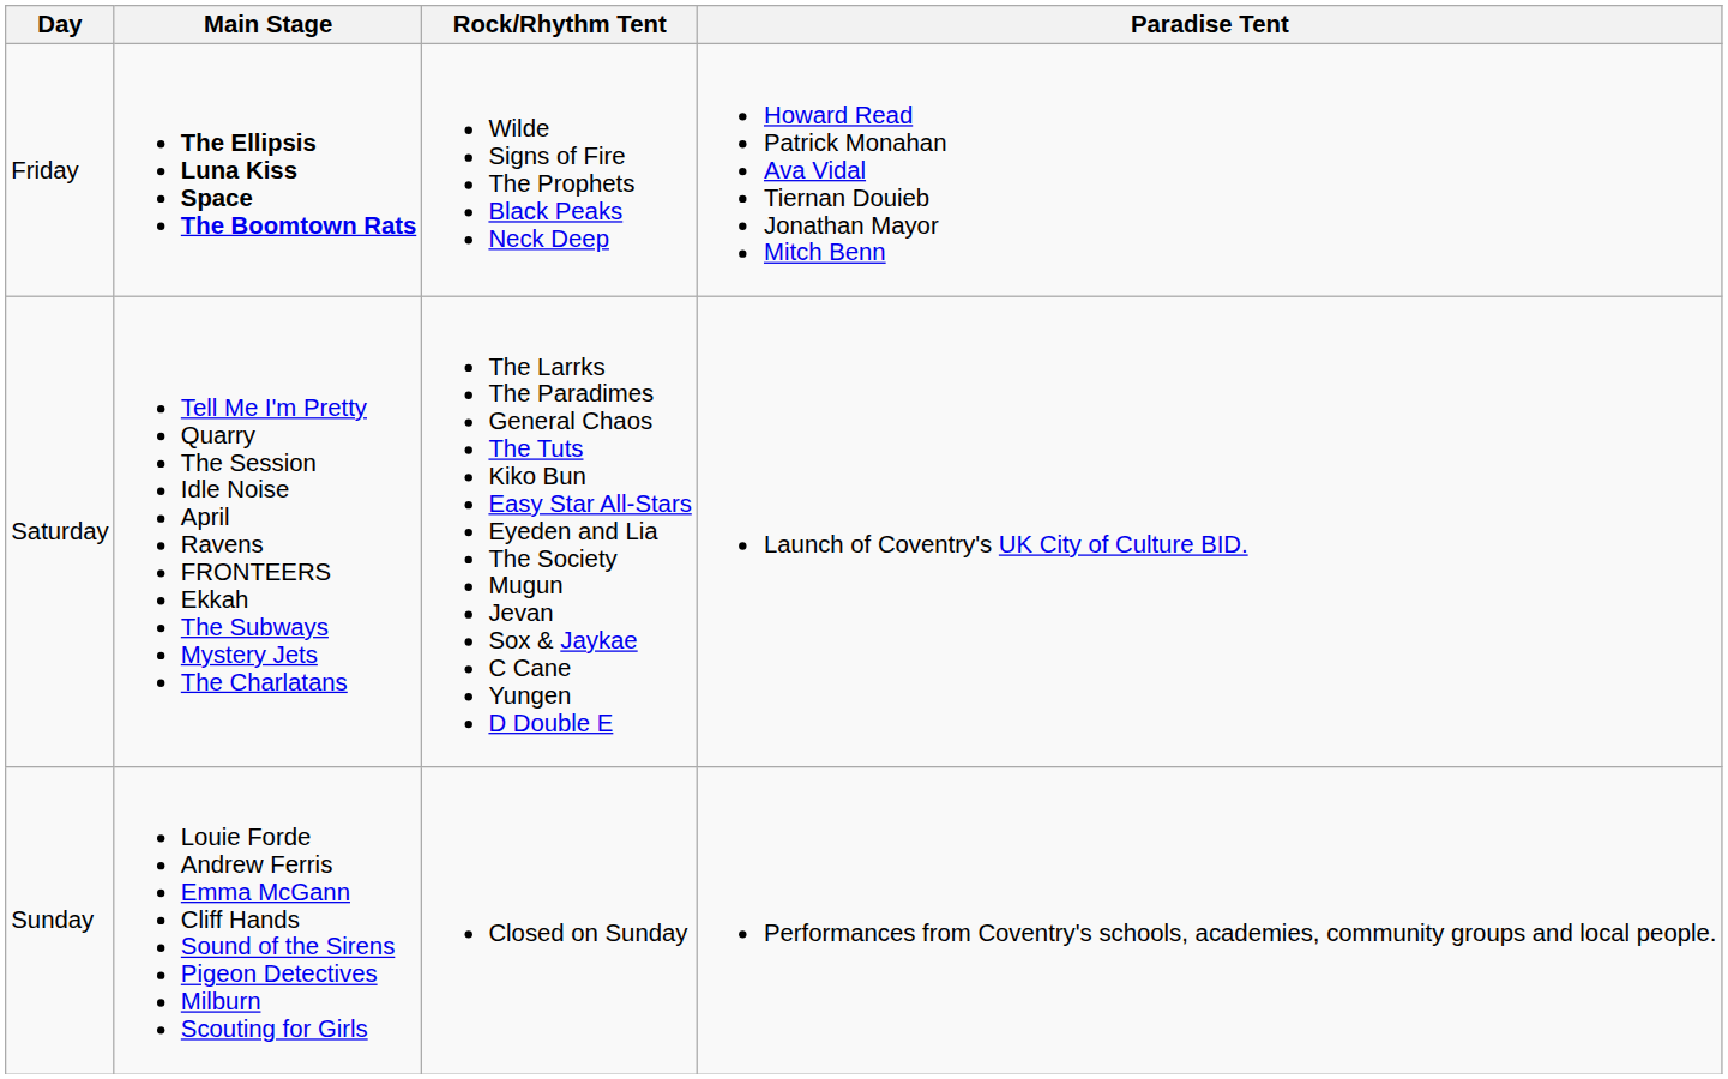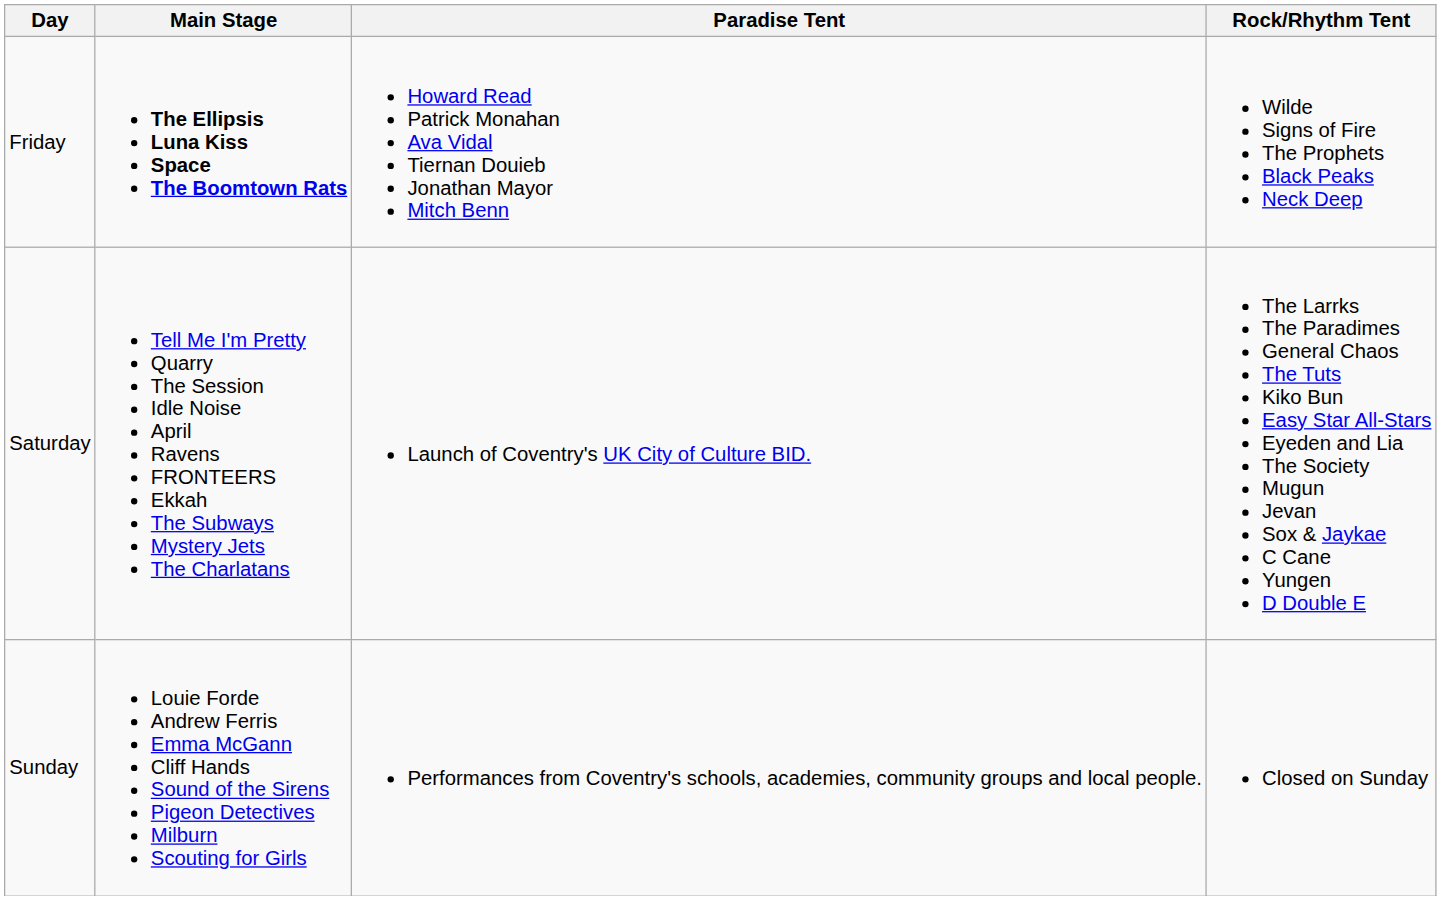 <table class="wikitable">
 <tr>
 <th>Day</th>
 <th>Main Stage</th>
+<th>Paradise Tent</th>
 <th>Rock/Rhythm Tent</th>
-<th>Paradise Tent</th>
 </tr>
 <tr>
 <td>Friday</td>
 <td><strong><br><ul><li>The Ellipsis</li><li>Luna Kiss</li><li>Space</li><li><a href='#'>The Boomtown Rats</a></li></ul></strong></td>
+<td><br><ul><li><a href='#'>Howard Read</a></li><li>Patrick Monahan</li><li><a href='#'>Ava Vidal</a></li><li>Tiernan Douieb</li><li>Jonathan Mayor</li><li><a href='#'>Mitch Benn</a></li></ul></td>
 <td><br><ul><li>Wilde</li><li>Signs of Fire</li><li>The Prophets</li><li><a href='#'>Black Peaks</a></li><li><a href='#'>Neck Deep</a></li></ul></td>
-<td><br><ul><li><a href='#'>Howard Read</a></li><li>Patrick Monahan</li><li><a href='#'>Ava Vidal</a></li><li>Tiernan Douieb</li><li>Jonathan Mayor</li><li><a href='#'>Mitch Benn</a></li></ul></td>
 </tr>
 <tr>
 <td>Saturday</td>
 <td><br><ul><li><a href='#'>Tell Me I'm Pretty</a></li><li>Quarry</li><li>The Session</li><li>Idle Noise</li><li>April</li><li>Ravens</li><li>FRONTEERS</li><li>Ekkah</li><li><a href='#'>The Subways</a></li><li><a href='#'>Mystery Jets</a></li><li><a href='#'>The Charlatans</a></li></ul></td>
+<td><br><ul><li>Launch of Coventry's <a href='#'>UK City of Culture BID.</a></li></ul></td>
 <td><br><ul><li>The Larrks</li><li>The Paradimes</li><li>General Chaos</li><li><a href='#'>The Tuts</a></li><li>Kiko Bun</li><li><a href='#'>Easy Star All-Stars</a></li><li>Eyeden and Lia</li><li>The Society</li><li>Mugun</li><li>Jevan</li><li>Sox & <a href='#'>Jaykae</a></li><li>C Cane</li><li>Yungen</li><li><a href='#'>D Double E</a></li></ul></td>
-<td><br><ul><li>Launch of Coventry's <a href='#'>UK City of Culture BID.</a></li></ul></td>
 </tr>
 <tr>
 <td>Sunday</td>
 <td><br><ul><li>Louie Forde</li><li>Andrew Ferris</li><li><a href='#'>Emma McGann</a></li><li>Cliff Hands</li><li><a href='#'>Sound of the Sirens</a></li><li><a href='#'>Pigeon Detectives</a></li><li><a href='#'>Milburn</a></li><li><a href='#'>Scouting for Girls</a></li></ul></td>
+<td><br><ul><li>Performances from Coventry's schools, academies, community groups and local people.</li></ul></td>
 <td><br><ul><li>Closed on Sunday</li></ul></td>
-<td><br><ul><li>Performances from Coventry's schools, academies, community groups and local people.</li></ul></td>
 </tr>
 </table>
